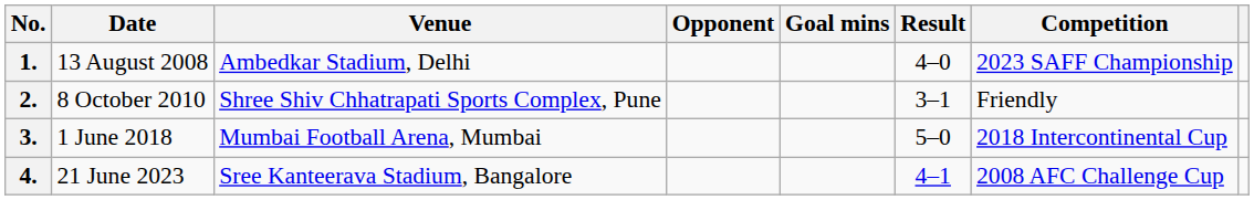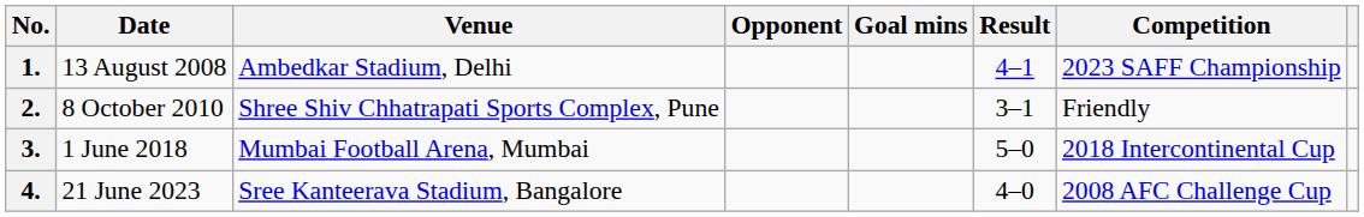 <table class="wikitable collapsible" style="text-align:left;">
 <tr>
 <th scope=col>No.</th>
 <th scope=col>Date</th>
 <th scope=col>Venue</th>
 <th scope=col>Opponent</th>
 <th scope=col>Goal mins</th>
 <th scope=col>Result</th>
 <th scope=col>Competition</th>
 <th scope=col class="unsortable"></th>
 </tr>
 <tr>
 <th scope=row>1.</th>
 <td>13 August 2008</td>
 <td><a href='#'>Ambedkar Stadium</a>, Delhi</td>
 <td></td>
 <td align=center></td>
-<td align=center>4–0</td>
+<td align=center><a href='#'>4–1</a></td>
 <td><a href='#'>2023 SAFF Championship</a></td>
 <td></td>
 </tr>
 <tr>
 <th scope=row>2.</th>
 <td>8 October 2010</td>
 <td><a href='#'>Shree Shiv Chhatrapati Sports Complex</a>, Pune</td>
 <td></td>
 <td align=center></td>
 <td align=center>3–1</td>
 <td>Friendly</td>
 <td></td>
 </tr>
 <tr>
 <th scope=row>3.</th>
 <td>1 June 2018</td>
 <td><a href='#'>Mumbai Football Arena</a>, Mumbai</td>
 <td></td>
 <td align=center></td>
 <td align=center>5–0</td>
 <td><a href='#'>2018 Intercontinental Cup</a></td>
 <td></td>
 </tr>
 <tr>
 <th scope=row>4.</th>
 <td>21 June 2023</td>
 <td><a href='#'>Sree Kanteerava Stadium</a>, Bangalore</td>
 <td></td>
 <td align=center></td>
-<td align=center><a href='#'>4–1</a></td>
+<td align=center>4–0</td>
 <td><a href='#'>2008 AFC Challenge Cup</a></td>
 <td></td>
 </tr>
 </table>
